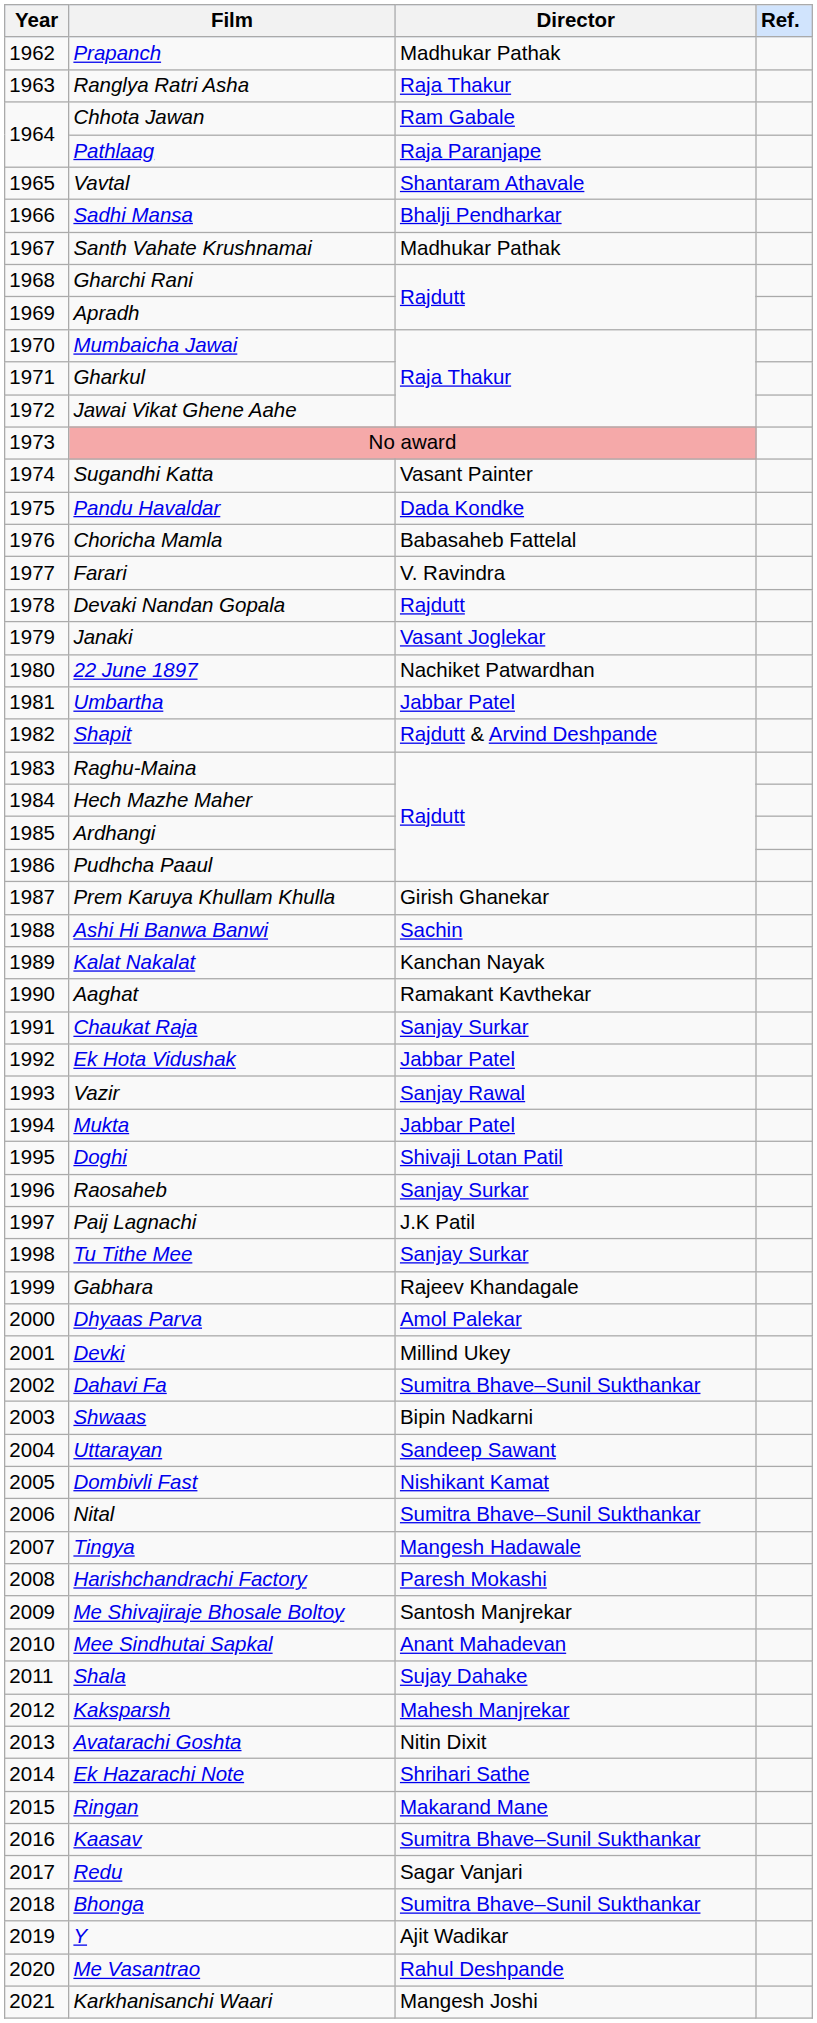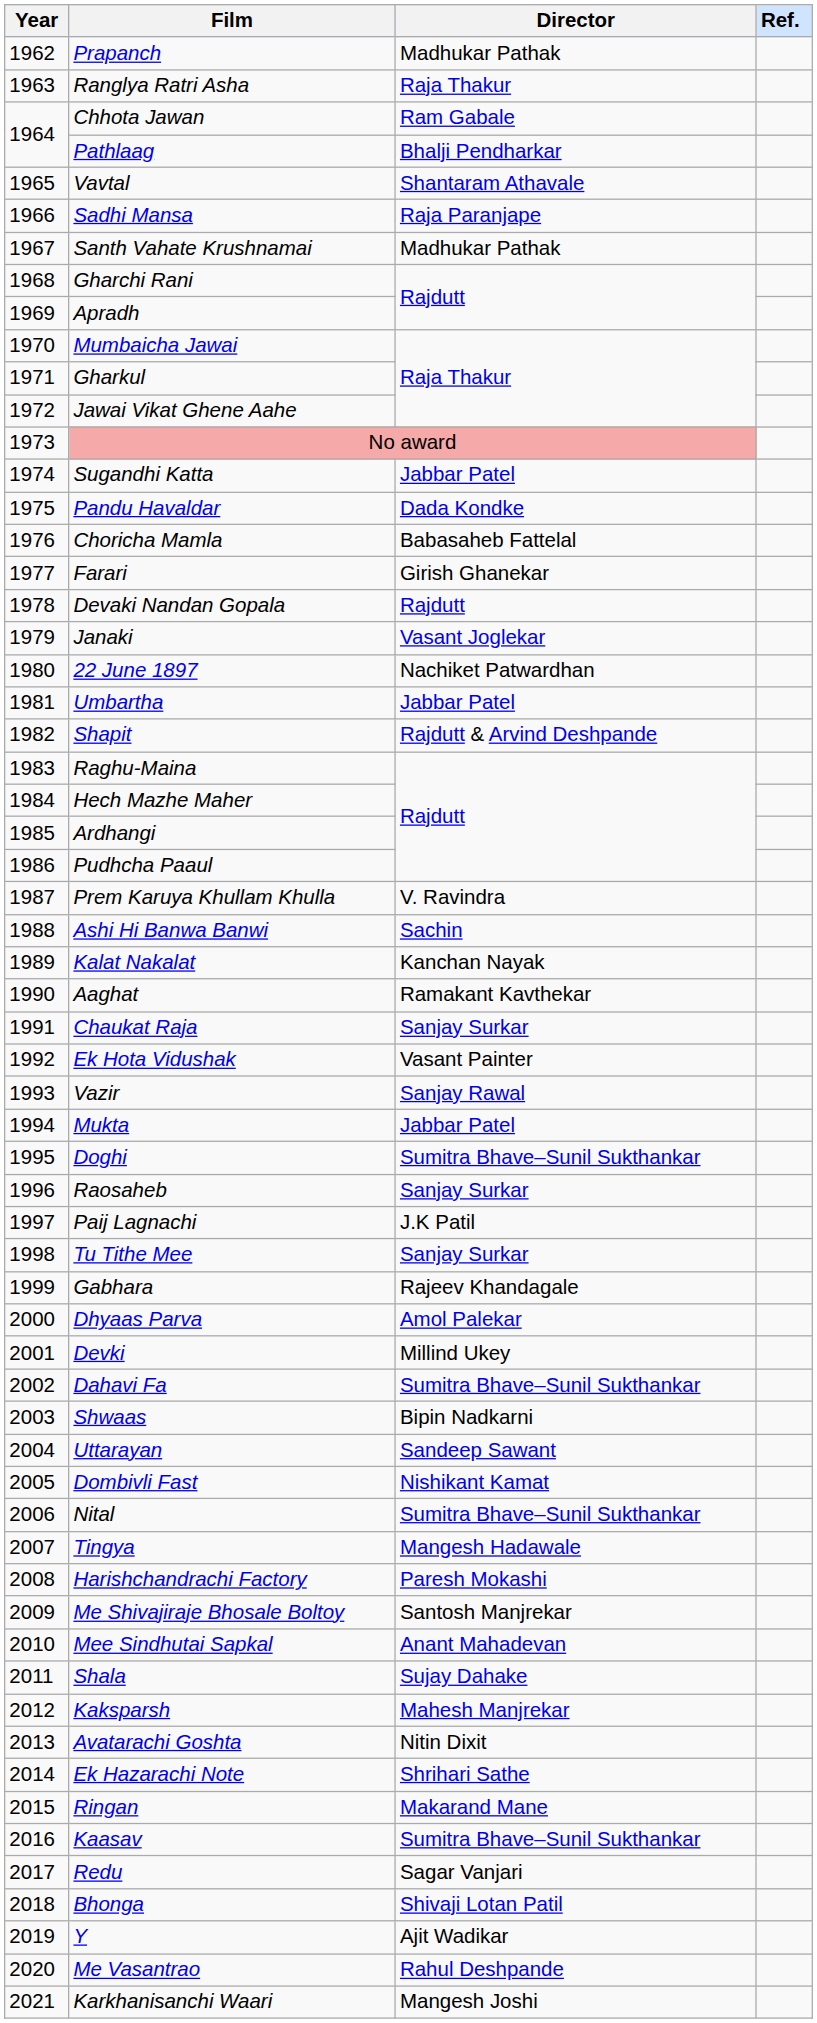 <table class="wikitable sortable" style="width:50%;">
 <tr style="background:#d1e4fd;">
 <th>Year</th>
 <th>Film</th>
 <th>Director</th>
 <td><strong>Ref.</strong></td>
 </tr>
 <tr>
 <td>1962</td>
 <td><em><a href='#'>Prapanch</a></em></td>
 <td>Madhukar Pathak</td>
 <td></td>
 </tr>
 <tr>
 <td>1963</td>
 <td><em>Ranglya Ratri Asha</em></td>
 <td><a href='#'>Raja Thakur</a></td>
 <td></td>
 </tr>
 <tr>
 <td rowspan="2">1964</td>
 <td><em>Chhota Jawan</em></td>
 <td><a href='#'>Ram Gabale</a></td>
 <td></td>
 </tr>
 <tr>
 <td><em><a href='#'>Pathlaag</a></em></td>
-<td><a href='#'>Raja Paranjape</a></td>
+<td><a href='#'>Bhalji Pendharkar</a></td>
 <td></td>
 </tr>
 <tr>
 <td>1965</td>
 <td><em>Vavtal</em></td>
 <td><a href='#'>Shantaram Athavale</a></td>
 <td></td>
 </tr>
 <tr>
 <td>1966</td>
 <td><em><a href='#'>Sadhi Mansa</a></em></td>
-<td><a href='#'>Bhalji Pendharkar</a></td>
+<td><a href='#'>Raja Paranjape</a></td>
 <td></td>
 </tr>
 <tr>
 <td>1967</td>
 <td><em>Santh Vahate Krushnamai</em></td>
 <td>Madhukar Pathak</td>
 <td></td>
 </tr>
 <tr>
 <td>1968</td>
 <td><em>Gharchi Rani</em></td>
 <td rowspan="2"><a href='#'>Rajdutt</a></td>
 <td></td>
 </tr>
 <tr>
 <td>1969</td>
 <td><em>Apradh</em></td>
 <td></td>
 </tr>
 <tr>
 <td>1970</td>
 <td><em><a href='#'>Mumbaicha Jawai</a></em></td>
 <td rowspan="3"><a href='#'>Raja Thakur</a></td>
 <td></td>
 </tr>
 <tr>
 <td>1971</td>
 <td><em>Gharkul</em></td>
 <td></td>
 </tr>
 <tr>
 <td>1972</td>
 <td><em>Jawai Vikat Ghene Aahe</em></td>
 <td></td>
 </tr>
 <tr>
 <td>1973</td>
 <td colspan="2" bgcolor="#F5A9A9" align="center">No award</td>
 <td></td>
 </tr>
 <tr>
 <td>1974</td>
 <td><em>Sugandhi Katta</em></td>
-<td>Vasant Painter</td>
+<td><a href='#'>Jabbar Patel</a></td>
 <td></td>
 </tr>
 <tr>
 <td>1975</td>
 <td><em><a href='#'>Pandu Havaldar</a></em></td>
 <td><a href='#'>Dada Kondke</a></td>
 <td></td>
 </tr>
 <tr>
 <td>1976</td>
 <td><em>Choricha Mamla</em></td>
 <td>Babasaheb Fattelal</td>
 <td></td>
 </tr>
 <tr>
 <td>1977</td>
 <td><em>Farari</em></td>
-<td>V. Ravindra</td>
+<td>Girish Ghanekar</td>
 <td></td>
 </tr>
 <tr>
 <td>1978</td>
 <td><em>Devaki Nandan Gopala</em></td>
 <td><a href='#'>Rajdutt</a></td>
 <td></td>
 </tr>
 <tr>
 <td>1979</td>
 <td><em>Janaki</em></td>
 <td><a href='#'>Vasant Joglekar</a></td>
 <td></td>
 </tr>
 <tr>
 <td>1980</td>
 <td><em><a href='#'>22 June 1897</a></em></td>
 <td>Nachiket Patwardhan</td>
 <td></td>
 </tr>
 <tr>
 <td>1981</td>
 <td><em><a href='#'>Umbartha</a></em></td>
 <td><a href='#'>Jabbar Patel</a></td>
 <td></td>
 </tr>
 <tr>
 <td>1982</td>
 <td><em><a href='#'>Shapit</a></em></td>
 <td><a href='#'>Rajdutt</a> & <a href='#'>Arvind Deshpande</a></td>
 <td></td>
 </tr>
 <tr>
 <td>1983</td>
 <td><em>Raghu-Maina</em></td>
 <td rowspan="4"><a href='#'>Rajdutt</a></td>
 <td></td>
 </tr>
 <tr>
 <td>1984</td>
 <td><em>Hech Mazhe Maher</em></td>
 <td></td>
 </tr>
 <tr>
 <td>1985</td>
 <td><em>Ardhangi</em></td>
 <td></td>
 </tr>
 <tr>
 <td>1986</td>
 <td><em>Pudhcha Paaul</em></td>
 <td></td>
 </tr>
 <tr>
 <td>1987</td>
 <td><em>Prem Karuya Khullam Khulla</em></td>
-<td>Girish Ghanekar</td>
+<td>V. Ravindra</td>
 <td></td>
 </tr>
 <tr>
 <td>1988</td>
 <td><em><a href='#'>Ashi Hi Banwa Banwi</a></em></td>
 <td><a href='#'>Sachin</a></td>
 <td></td>
 </tr>
 <tr>
 <td>1989</td>
 <td><em><a href='#'>Kalat Nakalat</a></em></td>
 <td>Kanchan Nayak</td>
 <td></td>
 </tr>
 <tr>
 <td>1990</td>
 <td><em>Aaghat</em></td>
 <td>Ramakant Kavthekar</td>
 <td></td>
 </tr>
 <tr>
 <td>1991</td>
 <td><em><a href='#'>Chaukat Raja</a></em></td>
 <td><a href='#'>Sanjay Surkar</a></td>
 <td></td>
 </tr>
 <tr>
 <td>1992</td>
 <td><em><a href='#'>Ek Hota Vidushak</a></em></td>
-<td><a href='#'>Jabbar Patel</a></td>
+<td>Vasant Painter</td>
 <td></td>
 </tr>
 <tr>
 <td>1993</td>
 <td><em>Vazir</em></td>
 <td><a href='#'>Sanjay Rawal</a></td>
 <td></td>
 </tr>
 <tr>
 <td>1994</td>
 <td><em><a href='#'>Mukta</a></em></td>
 <td><a href='#'>Jabbar Patel</a></td>
 <td></td>
 </tr>
 <tr>
 <td>1995</td>
 <td><em><a href='#'>Doghi</a></em></td>
-<td><a href='#'>Shivaji Lotan Patil</a></td>
+<td><a href='#'>Sumitra Bhave–Sunil Sukthankar</a></td>
 <td></td>
 </tr>
 <tr>
 <td>1996</td>
 <td><em>Raosaheb</em></td>
 <td><a href='#'>Sanjay Surkar</a></td>
 <td></td>
 </tr>
 <tr>
 <td>1997</td>
 <td><em>Paij Lagnachi</em></td>
 <td>J.K Patil</td>
 <td></td>
 </tr>
 <tr>
 <td>1998</td>
 <td><em><a href='#'>Tu Tithe Mee</a></em></td>
 <td><a href='#'>Sanjay Surkar</a></td>
 <td></td>
 </tr>
 <tr>
 <td>1999</td>
 <td><em>Gabhara</em></td>
 <td>Rajeev Khandagale</td>
 <td></td>
 </tr>
 <tr>
 <td>2000</td>
 <td><em><a href='#'>Dhyaas Parva</a></em></td>
 <td><a href='#'>Amol Palekar</a></td>
 <td></td>
 </tr>
 <tr>
 <td>2001</td>
 <td><em><a href='#'>Devki</a></em></td>
 <td>Millind Ukey</td>
 <td></td>
 </tr>
 <tr>
 <td>2002</td>
 <td><em><a href='#'>Dahavi Fa</a></em></td>
 <td><a href='#'>Sumitra Bhave–Sunil Sukthankar</a></td>
 <td></td>
 </tr>
 <tr>
 <td>2003</td>
 <td><em><a href='#'>Shwaas</a></em></td>
 <td>Bipin Nadkarni</td>
 <td></td>
 </tr>
 <tr>
 <td>2004</td>
 <td><em><a href='#'>Uttarayan</a></em></td>
 <td><a href='#'>Sandeep Sawant</a></td>
 <td></td>
 </tr>
 <tr>
 <td>2005</td>
 <td><em><a href='#'>Dombivli Fast</a></em></td>
 <td><a href='#'>Nishikant Kamat</a></td>
 <td></td>
 </tr>
 <tr>
 <td>2006</td>
 <td><em>Nital</em></td>
 <td><a href='#'>Sumitra Bhave–Sunil Sukthankar</a></td>
 <td></td>
 </tr>
 <tr>
 <td>2007</td>
 <td><em><a href='#'>Tingya</a></em></td>
 <td><a href='#'>Mangesh Hadawale</a></td>
 <td></td>
 </tr>
 <tr>
 <td>2008</td>
 <td><em><a href='#'>Harishchandrachi Factory</a></em></td>
 <td><a href='#'>Paresh Mokashi</a></td>
 <td></td>
 </tr>
 <tr>
 <td>2009</td>
 <td><em><a href='#'>Me Shivajiraje Bhosale Boltoy</a></em></td>
 <td>Santosh Manjrekar</td>
 <td></td>
 </tr>
 <tr>
 <td>2010</td>
 <td><em><a href='#'>Mee Sindhutai Sapkal</a></em></td>
 <td><a href='#'>Anant Mahadevan</a></td>
 <td></td>
 </tr>
 <tr>
 <td>2011</td>
 <td><em><a href='#'>Shala</a></em></td>
 <td><a href='#'>Sujay Dahake</a></td>
 <td></td>
 </tr>
 <tr>
 <td>2012</td>
 <td><em><a href='#'>Kaksparsh</a></em></td>
 <td><a href='#'>Mahesh Manjrekar</a></td>
 <td></td>
 </tr>
 <tr>
 <td>2013</td>
 <td><em><a href='#'>Avatarachi Goshta</a></em></td>
 <td>Nitin Dixit</td>
 <td></td>
 </tr>
 <tr>
 <td>2014</td>
 <td><em><a href='#'>Ek Hazarachi Note</a></em></td>
 <td><a href='#'>Shrihari Sathe</a></td>
 <td></td>
 </tr>
 <tr>
 <td>2015</td>
 <td><em><a href='#'>Ringan</a></em></td>
 <td><a href='#'>Makarand Mane</a></td>
 <td></td>
 </tr>
 <tr>
 <td>2016</td>
 <td><em><a href='#'>Kaasav</a></em></td>
 <td><a href='#'>Sumitra Bhave–Sunil Sukthankar</a></td>
 <td></td>
 </tr>
 <tr>
 <td>2017</td>
 <td><em><a href='#'>Redu</a></em></td>
 <td>Sagar Vanjari</td>
 <td></td>
 </tr>
 <tr>
 <td>2018</td>
 <td><em><a href='#'>Bhonga</a></em></td>
-<td><a href='#'>Sumitra Bhave–Sunil Sukthankar</a></td>
+<td><a href='#'>Shivaji Lotan Patil</a></td>
 <td></td>
 </tr>
 <tr>
 <td>2019</td>
 <td><em><a href='#'>Y</a></em></td>
 <td>Ajit Wadikar</td>
 <td></td>
 </tr>
 <tr>
 <td>2020</td>
 <td><em><a href='#'>Me Vasantrao</a></em></td>
 <td><a href='#'>Rahul Deshpande</a></td>
 <td></td>
 </tr>
 <tr>
 <td>2021</td>
 <td><em>Karkhanisanchi Waari</em></td>
 <td>Mangesh Joshi</td>
 <td></td>
 </tr>
 </table>
